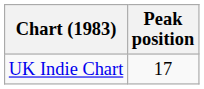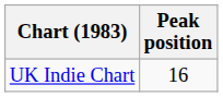 <table class="wikitable sortable">
 <tr>
 <th scope="col">Chart (1983)</th>
 <th scope="col">Peak<br>position</th>
 </tr>
 <tr>
 <td><a href='#'>UK Indie Chart</a></td>
-<td style="text-align:center;">17</td>
+<td style="text-align:center;">16</td>
 </tr>
 </table>
